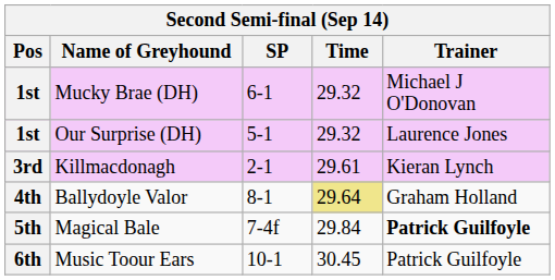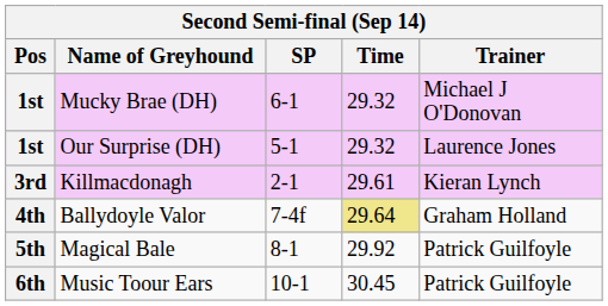 <table class="wikitable">
 <tr>
 <th colspan="6">Second Semi-final (Sep 14)</th>
 </tr>
 <tr>
 <th width=30>Pos</th>
 <th width=150>Name of Greyhound</th>
 <th width=50>SP</th>
 <th width=50>Time</th>
 <th width=130>Trainer</th>
 </tr>
 <tr style="background: #f4caf9;">
 <th>1st</th>
 <td>Mucky Brae (DH)</td>
 <td>6-1</td>
 <td>29.32</td>
 <td>Michael J O'Donovan</td>
 </tr>
 <tr style="background: #f4caf9;">
 <th>1st</th>
 <td>Our Surprise (DH)</td>
 <td>5-1</td>
 <td>29.32</td>
 <td>Laurence Jones</td>
 </tr>
 <tr style="background: #f4caf9;">
 <th>3rd</th>
 <td>Killmacdonagh</td>
 <td>2-1</td>
 <td>29.61</td>
 <td>Kieran Lynch</td>
 </tr>
 <tr>
 <th>4th</th>
 <td>Ballydoyle Valor</td>
-<td>8-1</td>
+<td>7-4f</td>
 <td style="background: khaki;">29.64</td>
 <td>Graham Holland</td>
 </tr>
 <tr>
 <th>5th</th>
 <td>Magical Bale</td>
-<td>7-4f</td>
-<td>29.84</td>
-<td><strong>Patrick Guilfoyle</strong></td>
+<td>8-1</td>
+<td>29.92</td>
+<td>Patrick Guilfoyle</td>
 </tr>
 <tr>
 <th>6th</th>
 <td>Music Toour Ears</td>
 <td>10-1</td>
 <td>30.45</td>
 <td>Patrick Guilfoyle</td>
 </tr>
 </table>
